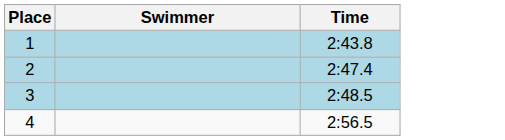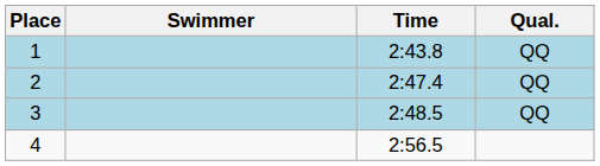 <table class=wikitable style="text-align:center">
 <tr>
 <th>Place</th>
 <th width=230>Swimmer</th>
 <th width=90>Time</th>
+<th width=90>Qual.</th>
 </tr>
 <tr bgcolor=lightblue>
 <td>1</td>
 <td align=left></td>
 <td>2:43.8</td>
+<td>QQ</td>
 </tr>
 <tr bgcolor=lightblue>
 <td>2</td>
 <td align=left></td>
 <td>2:47.4</td>
+<td>QQ</td>
 </tr>
 <tr bgcolor=lightblue>
 <td>3</td>
 <td align=left></td>
 <td>2:48.5</td>
+<td>QQ</td>
 </tr>
 <tr>
 <td>4</td>
 <td align=left></td>
 <td>2:56.5</td>
+<td></td>
 </tr>
 </table>
